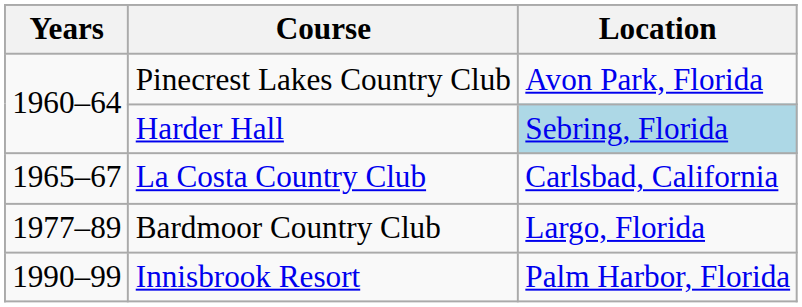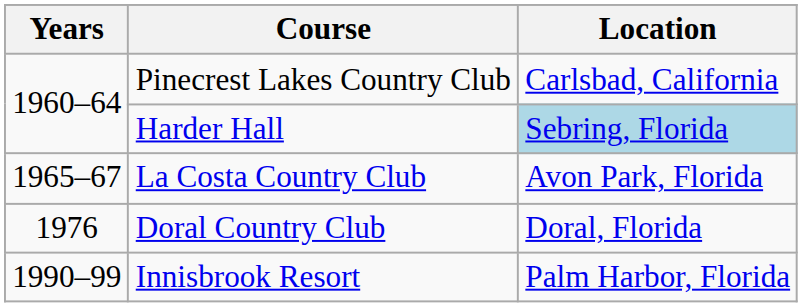 <table class=wikitable>
 <tr>
 <th align=center>Years</th>
 <th>Course</th>
 <th>Location</th>
 </tr>
 <tr>
 <td align=center rowspan=2>1960–64</td>
 <td>Pinecrest Lakes Country Club</td>
-<td><a href='#'>Avon Park, Florida</a></td>
+<td><a href='#'>Carlsbad, California</a></td>
 </tr>
 <tr>
 <td><a href='#'>Harder Hall</a></td>
 <td style="background: lightblue;"><a href='#'>Sebring, Florida</a></td>
 </tr>
 <tr>
 <td align=center>1965–67</td>
 <td><a href='#'>La Costa Country Club</a></td>
-<td><a href='#'>Carlsbad, California</a></td>
+<td><a href='#'>Avon Park, Florida</a></td>
 </tr>
 <tr>
-<td align=center>1977–89</td>
-<td>Bardmoor Country Club</td>
-<td><a href='#'>Largo, Florida</a></td>
+<td align=center>1976</td>
+<td><a href='#'>Doral Country Club</a></td>
+<td><a href='#'>Doral, Florida</a></td>
 </tr>
 <tr>
 <td align=center>1990–99</td>
 <td><a href='#'>Innisbrook Resort</a></td>
 <td><a href='#'>Palm Harbor, Florida</a></td>
 </tr>
 </table>
